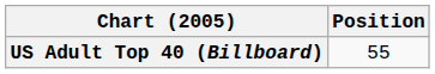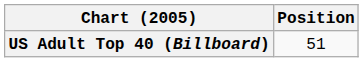 <table class="wikitable plainrowheaders" style="text-align:center">
 <tr>
 <th>Chart (2005)</th>
 <th>Position</th>
 </tr>
 <tr>
 <th scope="row">US Adult Top 40 (<em>Billboard</em>)</th>
-<td>55</td>
+<td>51</td>
 </tr>
 </table>
